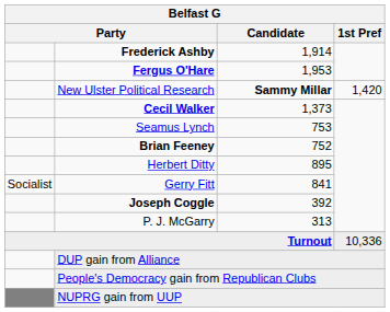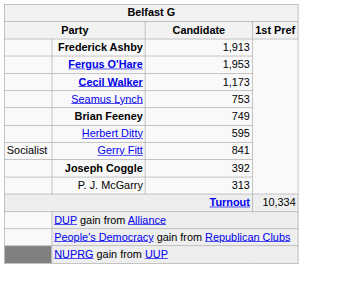 <table class="wikitable">
 <tr>
 <th colspan="4" align="center">Belfast G</th>
 </tr>
 <tr>
 <th colspan="2" align="center" width=200>Party</th>
 <th width=150>Candidate</th>
 <th width=60>1st Pref</th>
 </tr>
 <tr>
 <td></td>
 <td align="right"><strong>Frederick Ashby</strong></td>
-<td align="right">1,914</td>
+<td align="right">1,913</td>
 </tr>
 <tr>
 <td></td>
 <td align="right"><strong><a href='#'>Fergus O'Hare</a></strong></td>
 <td align="right">1,953</td>
 </tr>
 <tr>
 <td></td>
-<td><a href='#'>New Ulster Political Research</a></td>
-<td align="right"><strong>Sammy Millar</strong></td>
-<td align="right">1,420</td>
-</tr>
-<tr>
-<td></td>
 <td align="right"><strong><a href='#'>Cecil Walker</a></strong></td>
-<td align="right">1,373</td>
+<td align="right">1,173</td>
 </tr>
 <tr>
 <td></td>
 <td align="right"><a href='#'>Seamus Lynch</a></td>
 <td align="right">753</td>
 </tr>
 <tr>
 <td></td>
 <td align="right"><strong>Brian Feeney</strong></td>
-<td align="right">752</td>
+<td align="right">749</td>
 </tr>
 <tr>
 <td></td>
 <td align="right"><a href='#'>Herbert Ditty</a></td>
-<td align="right">895</td>
+<td align="right">595</td>
 </tr>
 <tr>
 <td> Socialist</td>
 <td align="right"><a href='#'>Gerry Fitt</a></td>
 <td align="right">841</td>
 </tr>
 <tr>
 <td></td>
 <td align="right"><strong>Joseph Coggle</strong></td>
 <td align="right">392</td>
 </tr>
 <tr>
 <td></td>
 <td align="right">P. J. McGarry</td>
 <td align="right">313</td>
 </tr>
 <tr bgcolor="EEEEEE">
 <td colspan=3 align="right"><strong><a href='#'>Turnout</a></strong></td>
-<td align="right">10,336</td>
+<td align="right">10,334</td>
 </tr>
 <tr>
 <td bgcolor=></td>
 <td colspan=3 bgcolor="EEEEEE"><a href='#'>DUP</a> gain from <a href='#'>Alliance</a></td>
 </tr>
 <tr>
 <td bgcolor=></td>
 <td colspan=3 bgcolor="EEEEEE"><a href='#'>People's Democracy</a> gain from <a href='#'>Republican Clubs</a></td>
 </tr>
 <tr>
 <td bgcolor="gray"></td>
 <td colspan=3 bgcolor="EEEEEE"><a href='#'>NUPRG</a> gain from <a href='#'>UUP</a></td>
 </tr>
 </table>
